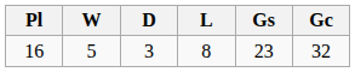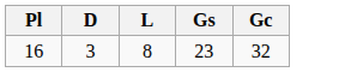 <table class="wikitable" style="text-align:center">
 <tr>
 <th width=40px>Pl</th>
-<th width=40px>W</th>
 <th width=40px>D</th>
 <th width=40px>L</th>
 <th width=40px>Gs</th>
 <th width=40px>Gc</th>
 </tr>
 <tr>
 <td>16</td>
-<td>5</td>
 <td>3</td>
 <td>8</td>
 <td>23</td>
 <td>32</td>
 </tr>
 </table>
